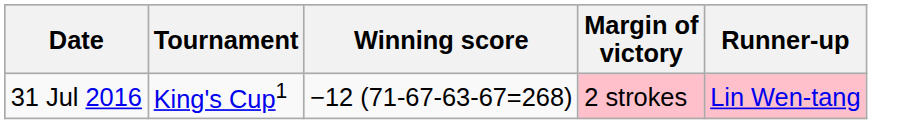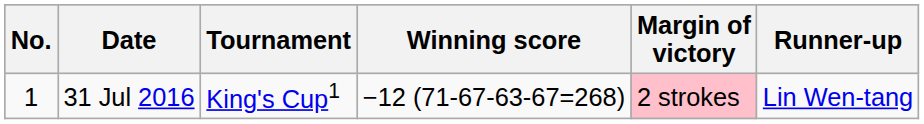 <table class="wikitable" style="font-size:95%;">
 <tr>
+<th>No.</th>
 <th>Date</th>
 <th>Tournament</th>
 <th>Winning score</th>
 <th>Margin of<br>victory</th>
 <th>Runner-up</th>
 </tr>
 <tr>
+<td align=center>1</td>
 <td align=right>31 Jul <a href='#'>2016</a></td>
 <td><a href='#'>King's Cup</a><sup>1</sup></td>
 <td>−12 (71-67-63-67=268)</td>
 <td style="background: pink;">2 strokes</td>
-<td style="background: pink;"> <a href='#'>Lin Wen-tang</a></td>
+<td> <a href='#'>Lin Wen-tang</a></td>
 </tr>
 </table>
